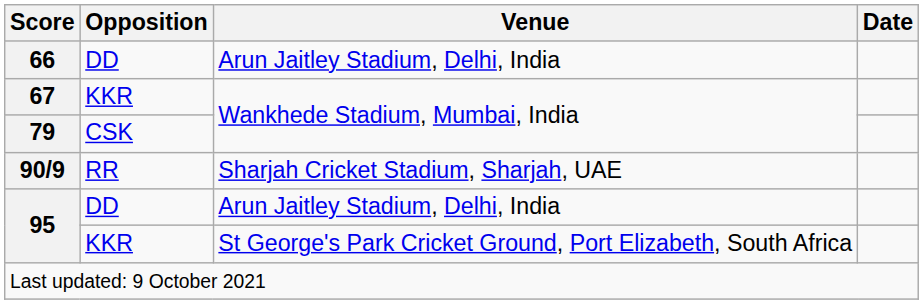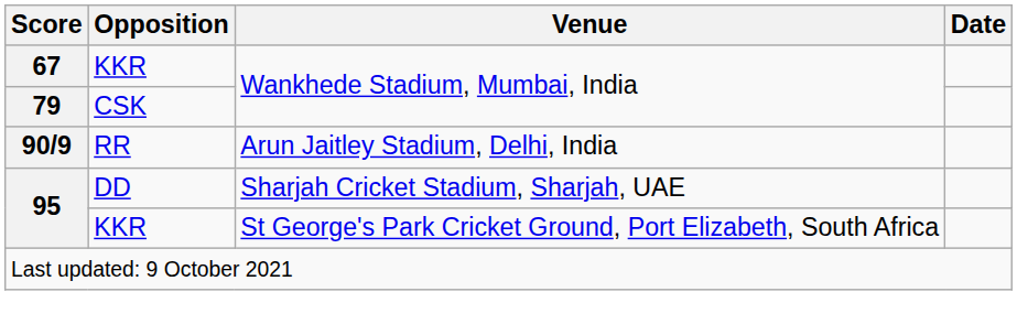 <table class="wikitable">
 <tr>
 <th><strong>Score</strong></th>
 <th><strong>Opposition</strong></th>
 <th><strong>Venue</strong></th>
 <th><strong>Date</strong></th>
-</tr>
-<tr>
-<th>66</th>
-<td><a href='#'>DD</a></td>
-<td><a href='#'>Arun Jaitley Stadium</a>, <a href='#'>Delhi</a>, India</td>
-<td></td>
 </tr>
 <tr>
 <th>67</th>
 <td><a href='#'>KKR</a></td>
 <td rowspan=2><a href='#'>Wankhede Stadium</a>, <a href='#'>Mumbai</a>, India</td>
 <td></td>
 </tr>
 <tr>
 <th>79</th>
 <td><a href='#'>CSK</a></td>
 <td></td>
 </tr>
 <tr>
 <th>90/9</th>
 <td><a href='#'>RR</a></td>
-<td><a href='#'>Sharjah Cricket Stadium</a>, <a href='#'>Sharjah</a>, UAE</td>
+<td><a href='#'>Arun Jaitley Stadium</a>, <a href='#'>Delhi</a>, India</td>
 <td></td>
 </tr>
 <tr>
 <th rowspan=2>95</th>
 <td><a href='#'>DD</a></td>
-<td><a href='#'>Arun Jaitley Stadium</a>, <a href='#'>Delhi</a>, India</td>
+<td><a href='#'>Sharjah Cricket Stadium</a>, <a href='#'>Sharjah</a>, UAE</td>
 <td></td>
 </tr>
 <tr>
 <td><a href='#'>KKR</a></td>
 <td><a href='#'>St George's Park Cricket Ground</a>, <a href='#'>Port Elizabeth</a>, South Africa</td>
 <td></td>
 </tr>
 <tr class=sortbottom>
 <td colspan="4"><small>Last updated: 9 October 2021</small></td>
 </tr>
 </table>
